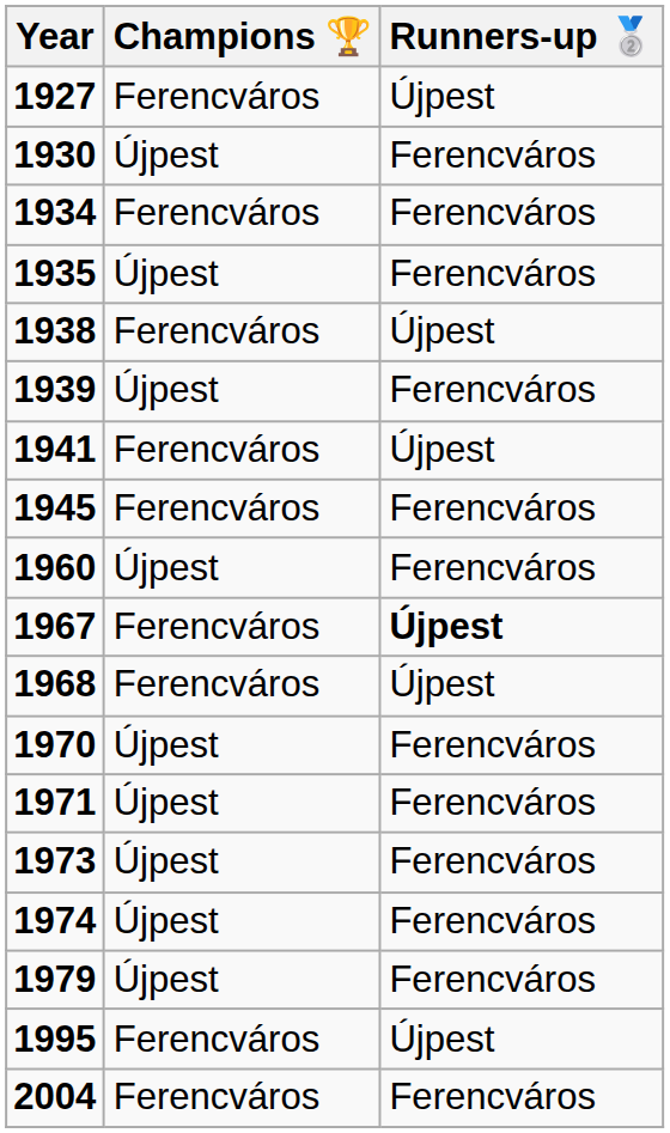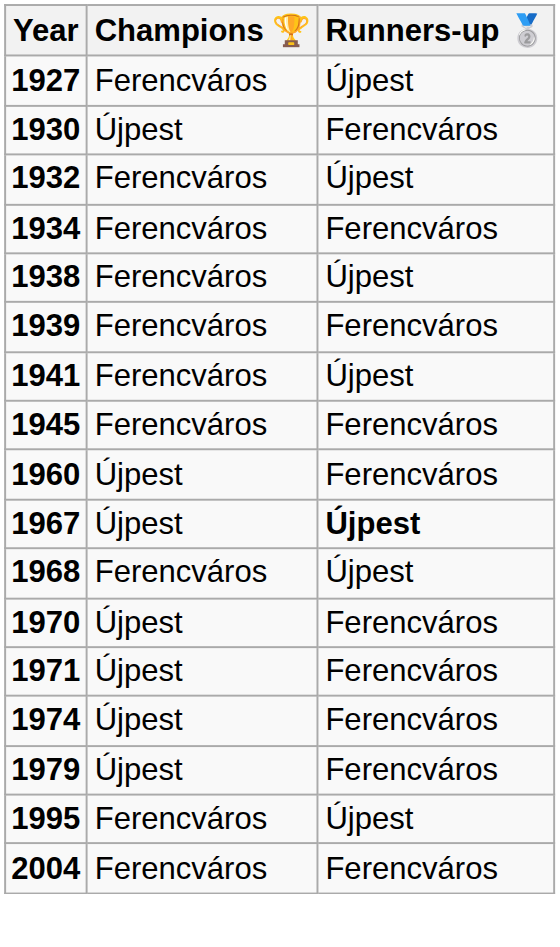 <table class="wikitable" style="float: right; margin-left: 1em;">
 <tr>
 <th>Year</th>
 <th>Champions 🏆</th>
 <th>Runners-up 🥈</th>
 </tr>
 <tr>
 <td align=center><strong>1927</strong></td>
 <td>Ferencváros</td>
 <td>Újpest</td>
 </tr>
 <tr>
 <td align=center><strong>1930</strong></td>
 <td>Újpest</td>
 <td>Ferencváros</td>
 </tr>
 <tr>
+<td align=center><strong>1932</strong></td>
+<td>Ferencváros</td>
+<td>Újpest</td>
+</tr>
+<tr>
 <td align=center><strong>1934</strong></td>
 <td>Ferencváros</td>
-<td>Ferencváros</td>
-</tr>
-<tr>
-<td align=center><strong>1935</strong></td>
-<td>Újpest</td>
 <td>Ferencváros</td>
 </tr>
 <tr>
 <td align=center><strong>1938</strong></td>
 <td>Ferencváros</td>
 <td>Újpest</td>
 </tr>
 <tr>
 <td align=center><strong>1939</strong></td>
-<td>Újpest</td>
+<td>Ferencváros</td>
 <td>Ferencváros</td>
 </tr>
 <tr>
 <td align=center><strong>1941</strong></td>
 <td>Ferencváros</td>
 <td>Újpest</td>
 </tr>
 <tr>
 <td align=center><strong>1945</strong></td>
 <td>Ferencváros</td>
 <td>Ferencváros</td>
 </tr>
 <tr>
 <td align=center><strong>1960</strong></td>
 <td>Újpest</td>
 <td>Ferencváros</td>
 </tr>
 <tr>
 <td align=center><strong>1967</strong></td>
-<td>Ferencváros</td>
+<td>Újpest</td>
 <td><strong>Újpest</strong></td>
 </tr>
 <tr>
 <td align=center><strong>1968</strong></td>
 <td>Ferencváros</td>
 <td>Újpest</td>
 </tr>
 <tr>
 <td align=center><strong>1970</strong></td>
 <td>Újpest</td>
 <td>Ferencváros</td>
 </tr>
 <tr>
 <td align=center><strong>1971</strong></td>
-<td>Újpest</td>
-<td>Ferencváros</td>
-</tr>
-<tr>
-<td align=center><strong>1973</strong></td>
 <td>Újpest</td>
 <td>Ferencváros</td>
 </tr>
 <tr>
 <td align=center><strong>1974</strong></td>
 <td>Újpest</td>
 <td>Ferencváros</td>
 </tr>
 <tr>
 <td align=center><strong>1979</strong></td>
 <td>Újpest</td>
 <td>Ferencváros</td>
 </tr>
 <tr>
 <td align=center><strong>1995</strong></td>
 <td>Ferencváros</td>
 <td>Újpest</td>
 </tr>
 <tr>
 <td><strong>2004</strong></td>
 <td>Ferencváros</td>
 <td>Ferencváros</td>
 </tr>
 </table>
